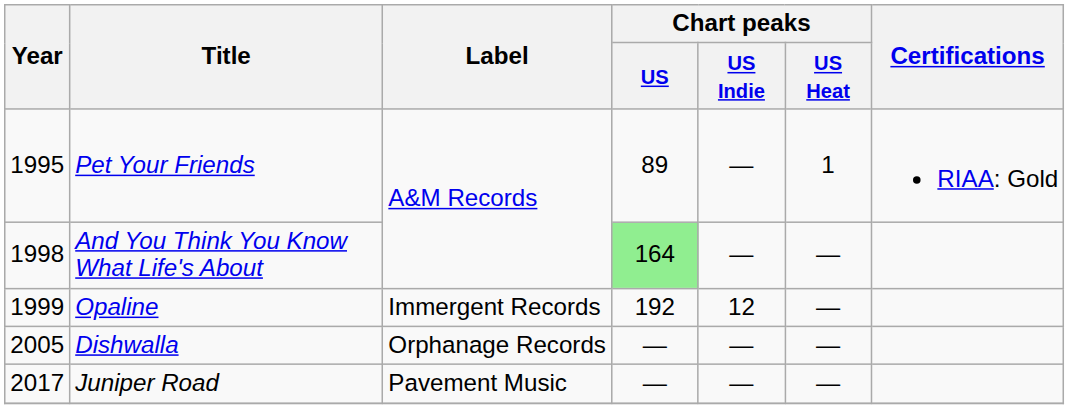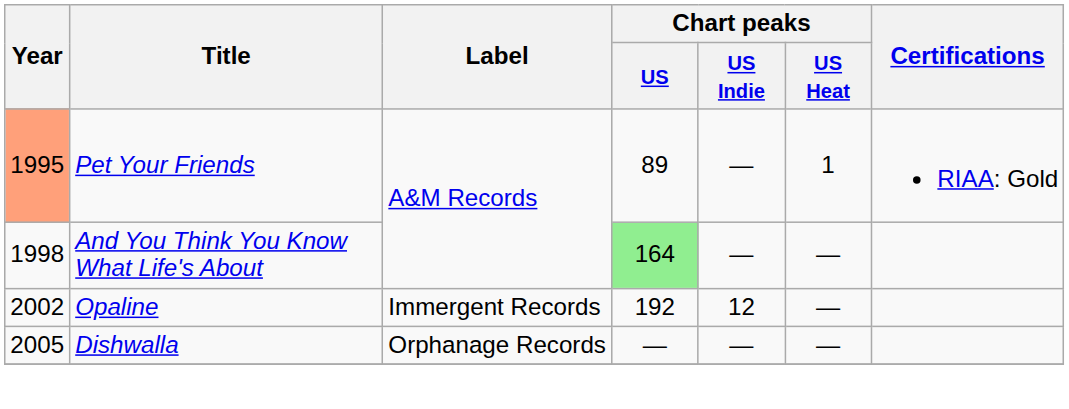 <table class="wikitable">
 <tr>
 <th rowspan="2">Year</th>
 <th style="width:200px;" rowspan="2">Title</th>
 <th rowspan="2">Label</th>
 <th colspan="3">Chart peaks</th>
 <th rowspan="2"><a href='#'>Certifications</a></th>
 </tr>
 <tr>
 <th style="width:50px;"><small><a href='#'>US</a></small><br></th>
 <th style="width:50px;"><small><a href='#'>US Indie</a></small><br></th>
 <th style="width:50px;"><small><a href='#'>US Heat</a></small></th>
 </tr>
 <tr>
-<td>1995</td>
+<td style="background: lightsalmon;">1995</td>
 <td><em><a href='#'>Pet Your Friends</a></em></td>
 <td rowspan="2"><a href='#'>A&M Records</a></td>
 <td style="text-align:center;">89</td>
 <td style="text-align:center;">—</td>
 <td style="text-align:center;">1</td>
 <td style="text-align:center;"><br><ul><li><a href='#'>RIAA</a>: Gold</li></ul></td>
 </tr>
 <tr>
 <td>1998</td>
 <td><em><a href='#'>And You Think You Know What Life's About</a></em></td>
 <td style="background: lightgreen; text-align:center;">164</td>
 <td style="text-align:center;">—</td>
 <td style="text-align:center;">—</td>
 <td></td>
 </tr>
 <tr>
-<td>1999</td>
+<td>2002</td>
 <td><em><a href='#'>Opaline</a></em></td>
 <td>Immergent Records</td>
 <td style="text-align:center;">192</td>
 <td style="text-align:center;">12</td>
 <td style="text-align:center;">—</td>
 <td></td>
 </tr>
 <tr>
 <td>2005</td>
 <td><em><a href='#'>Dishwalla</a></em></td>
 <td>Orphanage Records</td>
 <td style="text-align:center;">—</td>
 <td style="text-align:center;">—</td>
 <td style="text-align:center;">—</td>
 <td></td>
 </tr>
 <tr>
-<td>2017</td>
-<td><em>Juniper Road</em></td>
-<td>Pavement Music</td>
-<td style="text-align:center;">—</td>
-<td style="text-align:center;">—</td>
-<td style="text-align:center;">—</td>
-<td></td>
-</tr>
-<tr>
 </tr>
 </table>
